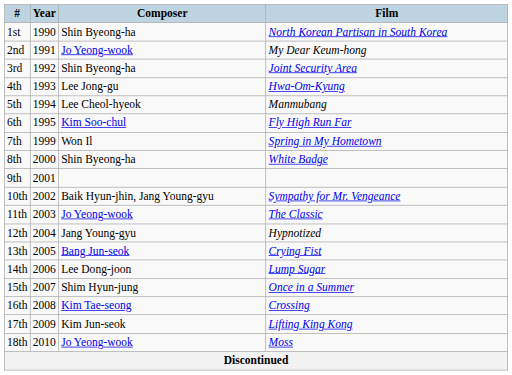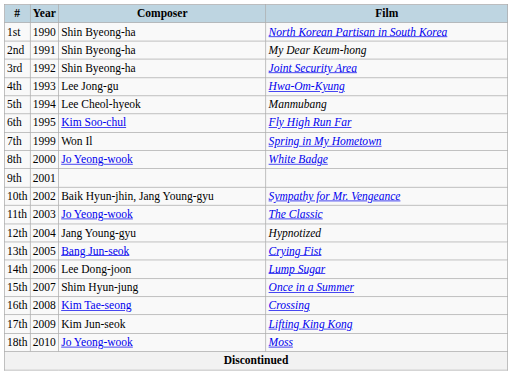 <table class="wikitable" style="width:700px">
 <tr>
 <th style="background:#BED5E1; width:10px">#</th>
 <th style="background:#BED5E1; width:10px">Year</th>
 <th style="background:#BED5E1;">Composer</th>
 <th style="background:#BED5E1;">Film</th>
 </tr>
 <tr>
 <td>1st</td>
 <td>1990</td>
 <td>Shin Byeong-ha</td>
 <td><em><a href='#'>North Korean Partisan in South Korea</a></em></td>
 </tr>
 <tr>
 <td>2nd</td>
 <td>1991</td>
-<td><a href='#'>Jo Yeong-wook</a></td>
+<td>Shin Byeong-ha</td>
 <td><em>My Dear Keum-hong</em></td>
 </tr>
 <tr>
 <td>3rd</td>
 <td>1992</td>
 <td>Shin Byeong-ha</td>
 <td><em><a href='#'>Joint Security Area</a></em></td>
 </tr>
 <tr>
 <td>4th</td>
 <td>1993</td>
 <td>Lee Jong-gu</td>
 <td><em><a href='#'>Hwa-Om-Kyung</a></em></td>
 </tr>
 <tr>
 <td>5th</td>
 <td>1994</td>
 <td>Lee Cheol-hyeok</td>
 <td><em>Manmubang</em></td>
 </tr>
 <tr>
 <td>6th</td>
 <td>1995</td>
 <td><a href='#'>Kim Soo-chul</a></td>
 <td><em><a href='#'>Fly High Run Far</a></em></td>
 </tr>
 <tr>
 <td>7th</td>
 <td>1999</td>
 <td>Won Il</td>
 <td><em><a href='#'>Spring in My Hometown</a></em></td>
 </tr>
 <tr>
 <td>8th</td>
 <td>2000</td>
-<td>Shin Byeong-ha</td>
+<td><a href='#'>Jo Yeong-wook</a></td>
 <td><em><a href='#'>White Badge</a></em></td>
 </tr>
 <tr>
 <td>9th</td>
 <td>2001</td>
 <td></td>
 <td></td>
 </tr>
 <tr>
 <td>10th</td>
 <td>2002</td>
 <td>Baik Hyun-jhin, Jang Young-gyu</td>
 <td><em><a href='#'>Sympathy for Mr. Vengeance</a></em></td>
 </tr>
 <tr>
 <td>11th</td>
 <td>2003</td>
 <td><a href='#'>Jo Yeong-wook</a></td>
 <td><em><a href='#'>The Classic</a></em></td>
 </tr>
 <tr>
 <td>12th</td>
 <td>2004</td>
 <td>Jang Young-gyu</td>
 <td><em>Hypnotized</em></td>
 </tr>
 <tr>
 <td>13th</td>
 <td>2005</td>
 <td><a href='#'>Bang Jun-seok</a></td>
 <td><em><a href='#'>Crying Fist</a></em></td>
 </tr>
 <tr>
 <td>14th</td>
 <td>2006</td>
 <td>Lee Dong-joon</td>
 <td><em><a href='#'>Lump Sugar</a></em></td>
 </tr>
 <tr>
 <td>15th</td>
 <td>2007</td>
 <td>Shim Hyun-jung</td>
 <td><em><a href='#'>Once in a Summer</a></em></td>
 </tr>
 <tr>
 <td>16th</td>
 <td>2008</td>
 <td><a href='#'>Kim Tae-seong</a></td>
 <td><em><a href='#'>Crossing</a></em></td>
 </tr>
 <tr>
 <td>17th</td>
 <td>2009</td>
 <td>Kim Jun-seok</td>
 <td><em><a href='#'>Lifting King Kong</a></em></td>
 </tr>
 <tr>
 <td>18th</td>
 <td>2010</td>
 <td><a href='#'>Jo Yeong-wook</a></td>
 <td><em><a href='#'>Moss</a></em></td>
 </tr>
 <tr align=center>
 <th colspan="4">Discontinued</th>
 </tr>
 </table>
